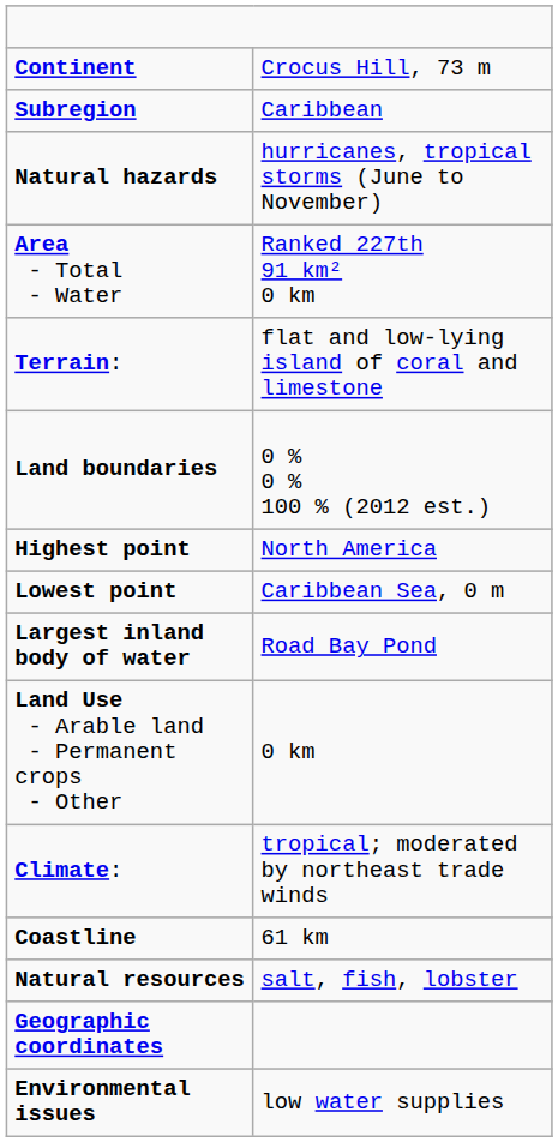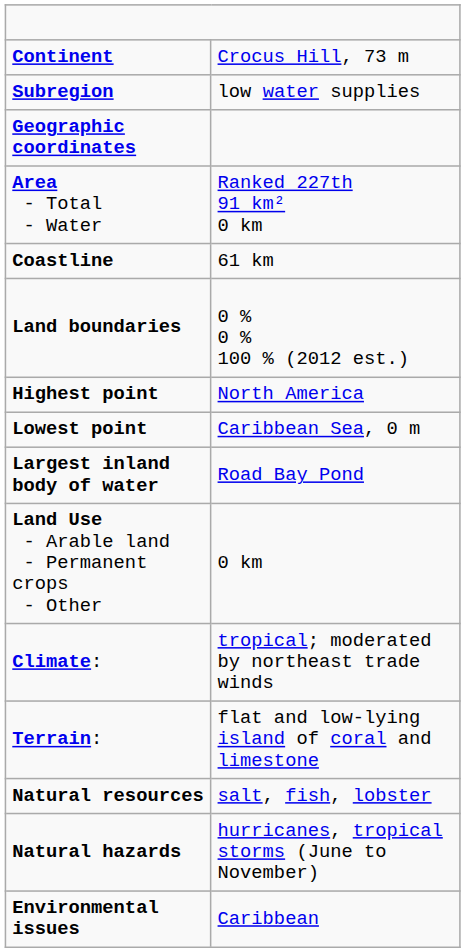 <table border=1 align=right cellpadding=4 cellspacing=0 width=300 style="margin: 0.5em 0 1em 1em; background: #f9f9f9; border: 1px #aaaaaa solid; border-collapse: collapse; font-size: 95%;">
 <tr>
 <td align="center" colspan="2"><br></td>
 </tr>
 <tr>
 <td><strong><a href='#'>Continent</a></strong></td>
 <td><a href='#'>Crocus Hill</a>, 73 m</td>
 </tr>
 <tr>
 <td><strong><a href='#'>Subregion</a></strong></td>
-<td><a href='#'>Caribbean</a></td>
+<td>low <a href='#'>water</a> supplies</td>
 </tr>
 <tr>
-<td><strong>Natural hazards</strong></td>
-<td><a href='#'>hurricanes</a>, <a href='#'>tropical storms</a> (June to November)</td>
+<td><strong><a href='#'>Geographic coordinates</a></strong></td>
+<td></td>
 </tr>
 <tr>
 <td><strong><a href='#'>Area</a></strong><br> - Total <br> - Water</td>
 <td><a href='#'>Ranked 227th</a><br><a href='#'>91 km²</a><br>  0 km</td>
 </tr>
 <tr>
-<td><strong><a href='#'>Terrain</a></strong>:</td>
-<td>flat and low-lying <a href='#'>island</a> of <a href='#'>coral</a> and <a href='#'>limestone</a></td>
+<td><strong>Coastline</strong></td>
+<td>61 km</td>
 </tr>
 <tr>
 <td><strong>Land boundaries</strong></td>
 <td><br>0 %<br>0 %<br>100 %  (2012 est.)</td>
 </tr>
 <tr>
 <td><strong>Highest point</strong></td>
 <td><a href='#'>North America</a></td>
 </tr>
 <tr>
 <td><strong>Lowest point</strong></td>
 <td><a href='#'>Caribbean Sea</a>, 0 m</td>
 </tr>
 <tr>
 <td><strong>Largest inland body of water</strong></td>
 <td><a href='#'>Road Bay Pond</a></td>
 </tr>
 <tr>
 <td><strong>Land Use</strong><br> - Arable land<br> - Permanent crops<br> - Other</td>
 <td>0 km</td>
 </tr>
 <tr>
 <td><strong><a href='#'>Climate</a></strong>:</td>
 <td><a href='#'>tropical</a>; moderated by northeast trade winds</td>
 </tr>
 <tr>
-<td><strong>Coastline</strong></td>
-<td>61 km</td>
+<td><strong><a href='#'>Terrain</a></strong>:</td>
+<td>flat and low-lying <a href='#'>island</a> of <a href='#'>coral</a> and <a href='#'>limestone</a></td>
 </tr>
 <tr>
 <td><strong>Natural resources</strong></td>
 <td><a href='#'>salt</a>, <a href='#'>fish</a>, <a href='#'>lobster</a></td>
 </tr>
 <tr>
-<td><strong><a href='#'>Geographic coordinates</a></strong></td>
-<td></td>
+<td><strong>Natural hazards</strong></td>
+<td><a href='#'>hurricanes</a>, <a href='#'>tropical storms</a> (June to November)</td>
 </tr>
 <tr>
 <td><strong>Environmental issues</strong></td>
-<td>low <a href='#'>water</a> supplies</td>
+<td><a href='#'>Caribbean</a></td>
 </tr>
 </table>
